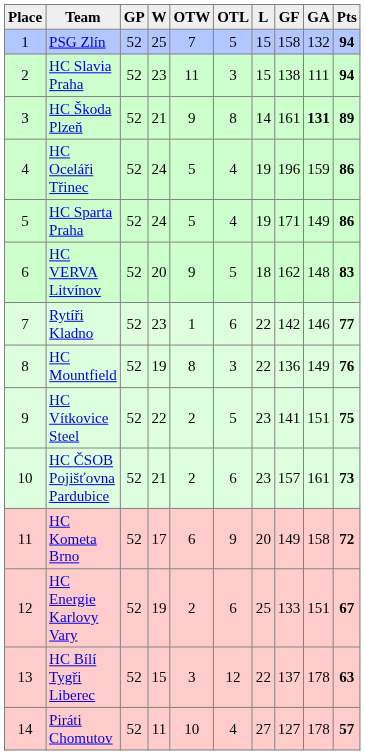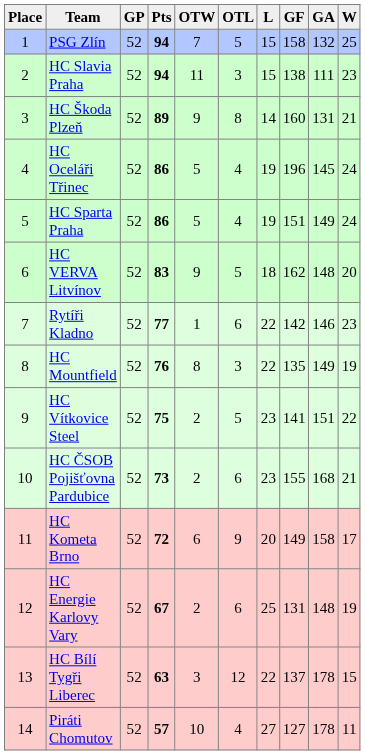 <table cellpadding="3" cellspacing="0" border="1" style="font-size: 95%; text-align: center; border: gray solid 1px; border-collapse: collapse;" width="50%">
 <tr bgcolor=#efefef>
 <th width="20">Place</th>
 <th width="185">Team</th>
 <th width="20">GP</th>
-<th width="20">W</th>
+<th width="20">Pts</th>
 <th width="20">OTW</th>
 <th width="20">OTL</th>
 <th width="20">L</th>
 <th width="20">GF</th>
 <th width="20">GA</th>
-<th width="20">Pts</th>
+<th width="20">W</th>
 </tr>
 <tr bgcolor="B2C6FF">
 <td>1</td>
 <td align="left"><a href='#'>PSG Zlín</a></td>
 <td>52</td>
-<td>25</td>
+<td><strong>94</strong></td>
 <td>7</td>
 <td>5</td>
 <td>15</td>
 <td>158</td>
 <td>132</td>
-<td><strong>94</strong></td>
+<td>25</td>
 </tr>
 <tr bgcolor=ccffcc>
 <td>2</td>
 <td align=left><a href='#'>HC Slavia Praha</a></td>
 <td>52</td>
-<td>23</td>
+<td><strong>94</strong></td>
 <td>11</td>
 <td>3</td>
 <td>15</td>
 <td>138</td>
 <td>111</td>
-<td><strong>94</strong></td>
+<td>23</td>
 </tr>
 <tr bgcolor=ccffcc>
 <td>3</td>
 <td align="left"><a href='#'>HC Škoda Plzeň</a></td>
 <td>52</td>
-<td>21</td>
+<td><strong>89</strong></td>
 <td>9</td>
 <td>8</td>
 <td>14</td>
-<td>161</td>
-<td><strong>131</strong></td>
-<td><strong>89</strong></td>
+<td>160</td>
+<td>131</td>
+<td>21</td>
 </tr>
 <tr bgcolor=ccffcc>
 <td>4</td>
 <td align=left><a href='#'>HC Oceláři Třinec</a></td>
 <td>52</td>
-<td>24</td>
+<td><strong>86</strong></td>
 <td>5</td>
 <td>4</td>
 <td>19</td>
 <td>196</td>
-<td>159</td>
-<td><strong>86</strong></td>
+<td>145</td>
+<td>24</td>
 </tr>
 <tr bgcolor=ccffcc>
 <td>5</td>
 <td align=left><a href='#'>HC Sparta Praha</a></td>
 <td>52</td>
-<td>24</td>
+<td><strong>86</strong></td>
 <td>5</td>
 <td>4</td>
 <td>19</td>
-<td>171</td>
+<td>151</td>
 <td>149</td>
-<td><strong>86</strong></td>
+<td>24</td>
 </tr>
 <tr bgcolor=ccffcc>
 <td>6</td>
 <td align=left><a href='#'>HC VERVA Litvínov</a></td>
 <td>52</td>
-<td>20</td>
+<td><strong>83</strong></td>
 <td>9</td>
 <td>5</td>
 <td>18</td>
 <td>162</td>
 <td>148</td>
-<td><strong>83</strong></td>
+<td>20</td>
 </tr>
 <tr bgcolor=ddffdd>
 <td>7</td>
 <td align=left><a href='#'>Rytíři Kladno</a></td>
 <td>52</td>
-<td>23</td>
+<td><strong>77</strong></td>
 <td>1</td>
 <td>6</td>
 <td>22</td>
 <td>142</td>
 <td>146</td>
-<td><strong>77</strong></td>
+<td>23</td>
 </tr>
 <tr bgcolor=ddffdd>
 <td>8</td>
 <td align=left><a href='#'>HC Mountfield</a></td>
 <td>52</td>
-<td>19</td>
+<td><strong>76</strong></td>
 <td>8</td>
 <td>3</td>
 <td>22</td>
-<td>136</td>
+<td>135</td>
 <td>149</td>
-<td><strong>76</strong></td>
+<td>19</td>
 </tr>
 <tr bgcolor=ddffdd>
 <td>9</td>
 <td align=left><a href='#'>HC Vítkovice Steel</a></td>
 <td>52</td>
-<td>22</td>
+<td><strong>75</strong></td>
 <td>2</td>
 <td>5</td>
 <td>23</td>
 <td>141</td>
 <td>151</td>
-<td><strong>75</strong></td>
+<td>22</td>
 </tr>
 <tr bgcolor=ddffdd>
 <td>10</td>
 <td align=left><a href='#'>HC ČSOB Pojišťovna Pardubice</a></td>
 <td>52</td>
-<td>21</td>
+<td><strong>73</strong></td>
 <td>2</td>
 <td>6</td>
 <td>23</td>
-<td>157</td>
-<td>161</td>
-<td><strong>73</strong></td>
+<td>155</td>
+<td>168</td>
+<td>21</td>
 </tr>
 <tr bgcolor=ffcccc>
 <td>11</td>
 <td align=left><a href='#'>HC Kometa Brno</a></td>
 <td>52</td>
-<td>17</td>
+<td><strong>72</strong></td>
 <td>6</td>
 <td>9</td>
 <td>20</td>
 <td>149</td>
 <td>158</td>
-<td><strong>72</strong></td>
+<td>17</td>
 </tr>
 <tr bgcolor=ffcccc>
 <td>12</td>
 <td align=left><a href='#'>HC Energie Karlovy Vary</a></td>
 <td>52</td>
-<td>19</td>
+<td><strong>67</strong></td>
 <td>2</td>
 <td>6</td>
 <td>25</td>
-<td>133</td>
-<td>151</td>
-<td><strong>67</strong></td>
+<td>131</td>
+<td>148</td>
+<td>19</td>
 </tr>
 <tr bgcolor=ffcccc>
 <td>13</td>
 <td align=left><a href='#'>HC Bílí Tygři Liberec</a></td>
 <td>52</td>
-<td>15</td>
+<td><strong>63</strong></td>
 <td>3</td>
 <td>12</td>
 <td>22</td>
 <td>137</td>
 <td>178</td>
-<td><strong>63</strong></td>
+<td>15</td>
 </tr>
 <tr bgcolor=ffcccc>
 <td>14</td>
 <td align=left><a href='#'>Piráti Chomutov</a></td>
 <td>52</td>
-<td>11</td>
+<td><strong>57</strong></td>
 <td>10</td>
 <td>4</td>
 <td>27</td>
 <td>127</td>
 <td>178</td>
-<td><strong>57</strong></td>
+<td>11</td>
 </tr>
 </table>
